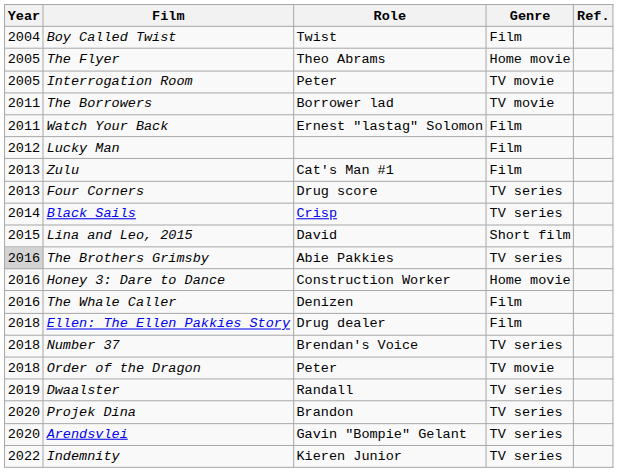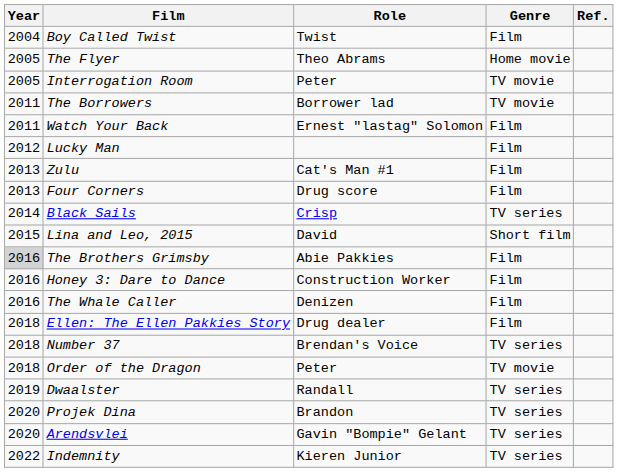 <table class="wikitable">
 <tr>
 <th>Year</th>
 <th>Film</th>
 <th>Role</th>
 <th>Genre</th>
 <th>Ref.</th>
 </tr>
 <tr>
 <td>2004</td>
 <td><em>Boy Called Twist</em></td>
 <td>Twist</td>
 <td>Film</td>
 <td></td>
 </tr>
 <tr>
 <td>2005</td>
 <td><em>The Flyer</em></td>
 <td>Theo Abrams</td>
 <td>Home movie</td>
 <td></td>
 </tr>
 <tr>
 <td>2005</td>
 <td><em>Interrogation Room</em></td>
 <td>Peter</td>
 <td>TV movie</td>
 <td></td>
 </tr>
 <tr>
 <td>2011</td>
 <td><em>The Borrowers</em></td>
 <td>Borrower lad</td>
 <td>TV movie</td>
 <td></td>
 </tr>
 <tr>
 <td>2011</td>
 <td><em>Watch Your Back</em></td>
 <td>Ernest "lastag" Solomon</td>
 <td>Film</td>
 <td></td>
 </tr>
 <tr>
 <td>2012</td>
 <td><em>Lucky Man</em></td>
 <td></td>
 <td>Film</td>
 <td></td>
 </tr>
 <tr>
 <td>2013</td>
 <td><em>Zulu</em></td>
 <td>Cat's Man #1</td>
 <td>Film</td>
 <td></td>
 </tr>
 <tr>
 <td>2013</td>
 <td><em>Four Corners</em></td>
 <td>Drug score</td>
-<td>TV series</td>
+<td>Film</td>
 <td></td>
 </tr>
 <tr>
 <td>2014</td>
 <td><em><a href='#'>Black Sails</a></em></td>
 <td><a href='#'>Crisp</a></td>
 <td>TV series</td>
 <td></td>
 </tr>
 <tr>
 <td>2015</td>
 <td><em>Lina and Leo, 2015</em></td>
 <td>David</td>
 <td>Short film</td>
 <td></td>
 </tr>
 <tr>
 <td style="background: lightgrey;">2016</td>
 <td><em>The Brothers Grimsby</em></td>
 <td>Abie Pakkies</td>
-<td>TV series</td>
+<td>Film</td>
 <td></td>
 </tr>
 <tr>
 <td>2016</td>
 <td><em>Honey 3: Dare to Dance</em></td>
 <td>Construction Worker</td>
-<td>Home movie</td>
+<td>Film</td>
 <td></td>
 </tr>
 <tr>
 <td>2016</td>
 <td><em>The Whale Caller</em></td>
 <td>Denizen</td>
 <td>Film</td>
 <td></td>
 </tr>
 <tr>
 <td>2018</td>
 <td><em><a href='#'>Ellen: The Ellen Pakkies Story</a></em></td>
 <td>Drug dealer</td>
 <td>Film</td>
 <td></td>
 </tr>
 <tr>
 <td>2018</td>
 <td><em>Number 37</em></td>
 <td>Brendan's Voice</td>
 <td>TV series</td>
 <td></td>
 </tr>
 <tr>
 <td>2018</td>
 <td><em>Order of the Dragon</em></td>
 <td>Peter</td>
 <td>TV movie</td>
 <td></td>
 </tr>
 <tr>
 <td>2019</td>
 <td><em>Dwaalster</em></td>
 <td>Randall</td>
 <td>TV series</td>
 <td></td>
 </tr>
 <tr>
 <td>2020</td>
 <td><em>Projek Dina</em></td>
 <td>Brandon</td>
 <td>TV series</td>
 <td></td>
 </tr>
 <tr>
 <td>2020</td>
 <td><em><a href='#'>Arendsvlei</a></em></td>
 <td>Gavin "Bompie" Gelant</td>
 <td>TV series</td>
 <td></td>
 </tr>
 <tr>
 <td>2022</td>
 <td><em>Indemnity</em></td>
 <td>Kieren Junior</td>
 <td>TV series</td>
 <td></td>
 </tr>
 </table>
